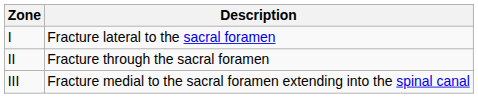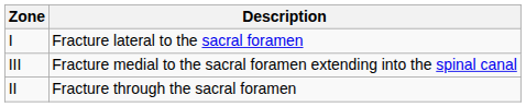 <table class="wikitable">
 <tr>
 <th>Zone</th>
 <th>Description</th>
 </tr>
 <tr>
 <td>I</td>
 <td>Fracture lateral to the <a href='#'>sacral foramen</a></td>
 </tr>
 <tr>
+<td>III</td>
+<td>Fracture medial to the sacral foramen extending into the <a href='#'>spinal canal</a></td>
+</tr>
+<tr>
 <td>II</td>
 <td>Fracture through the sacral foramen</td>
 </tr>
-<tr>
-<td>III</td>
-<td>Fracture medial to the sacral foramen extending into the <a href='#'>spinal canal</a></td>
-</tr>
 </table>
